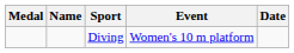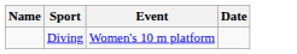 <table class="wikitable sortable" style="font-size:90%">
 <tr>
-<th>Medal</th>
 <th>Name</th>
 <th>Sport</th>
 <th>Event</th>
 <th>Date</th>
 </tr>
 <tr>
 <td></td>
-<td></td>
 <td><a href='#'>Diving</a></td>
 <td><a href='#'>Women's 10 m platform</a></td>
 <td></td>
 </tr>
 </table>
